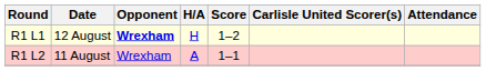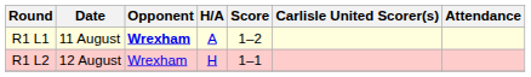 <table class="wikitable" style="text-align:center">
 <tr>
 <th>Round</th>
 <th>Date</th>
 <th>Opponent</th>
 <th>H/A</th>
 <th>Score</th>
 <th>Carlisle United Scorer(s)</th>
 <th>Attendance</th>
 </tr>
 <tr bgcolor=#ffffdd>
 <td>R1 L1</td>
-<td align=left>12 August</td>
+<td align=left>11 August</td>
 <td align=left><strong><a href='#'>Wrexham</a></strong></td>
-<td><a href='#'>H</a></td>
+<td><a href='#'>A</a></td>
 <td>1–2</td>
 <td align=left></td>
 <td></td>
 </tr>
 <tr bgcolor=#FFCCCC>
 <td>R1 L2</td>
-<td align=left>11 August</td>
+<td align=left>12 August</td>
 <td align=left><a href='#'>Wrexham</a></td>
-<td><a href='#'>A</a></td>
+<td><a href='#'>H</a></td>
 <td>1–1</td>
 <td align=left></td>
 <td></td>
 </tr>
 <tr>
 </tr>
 </table>
